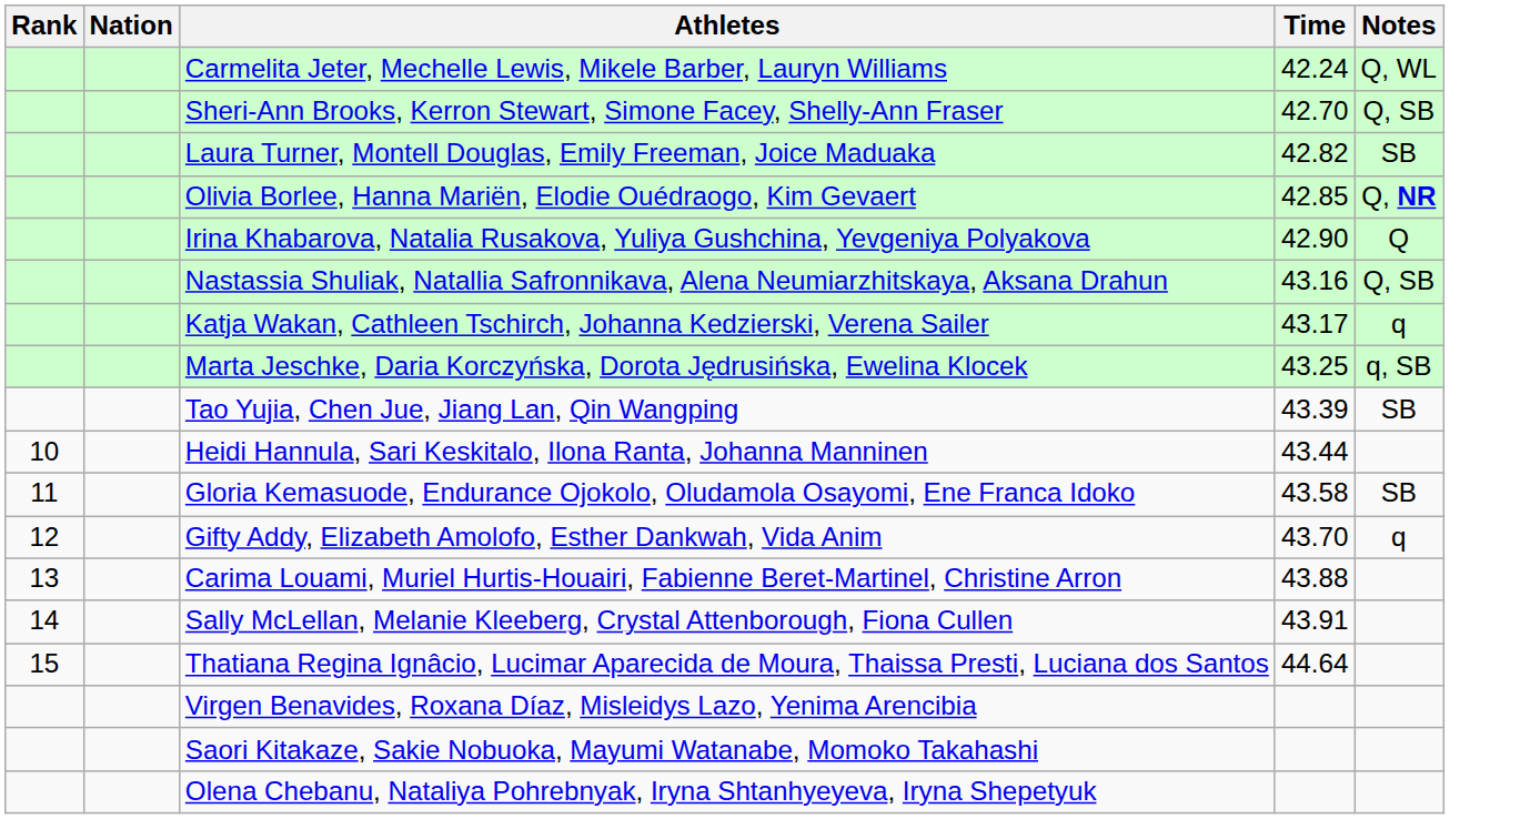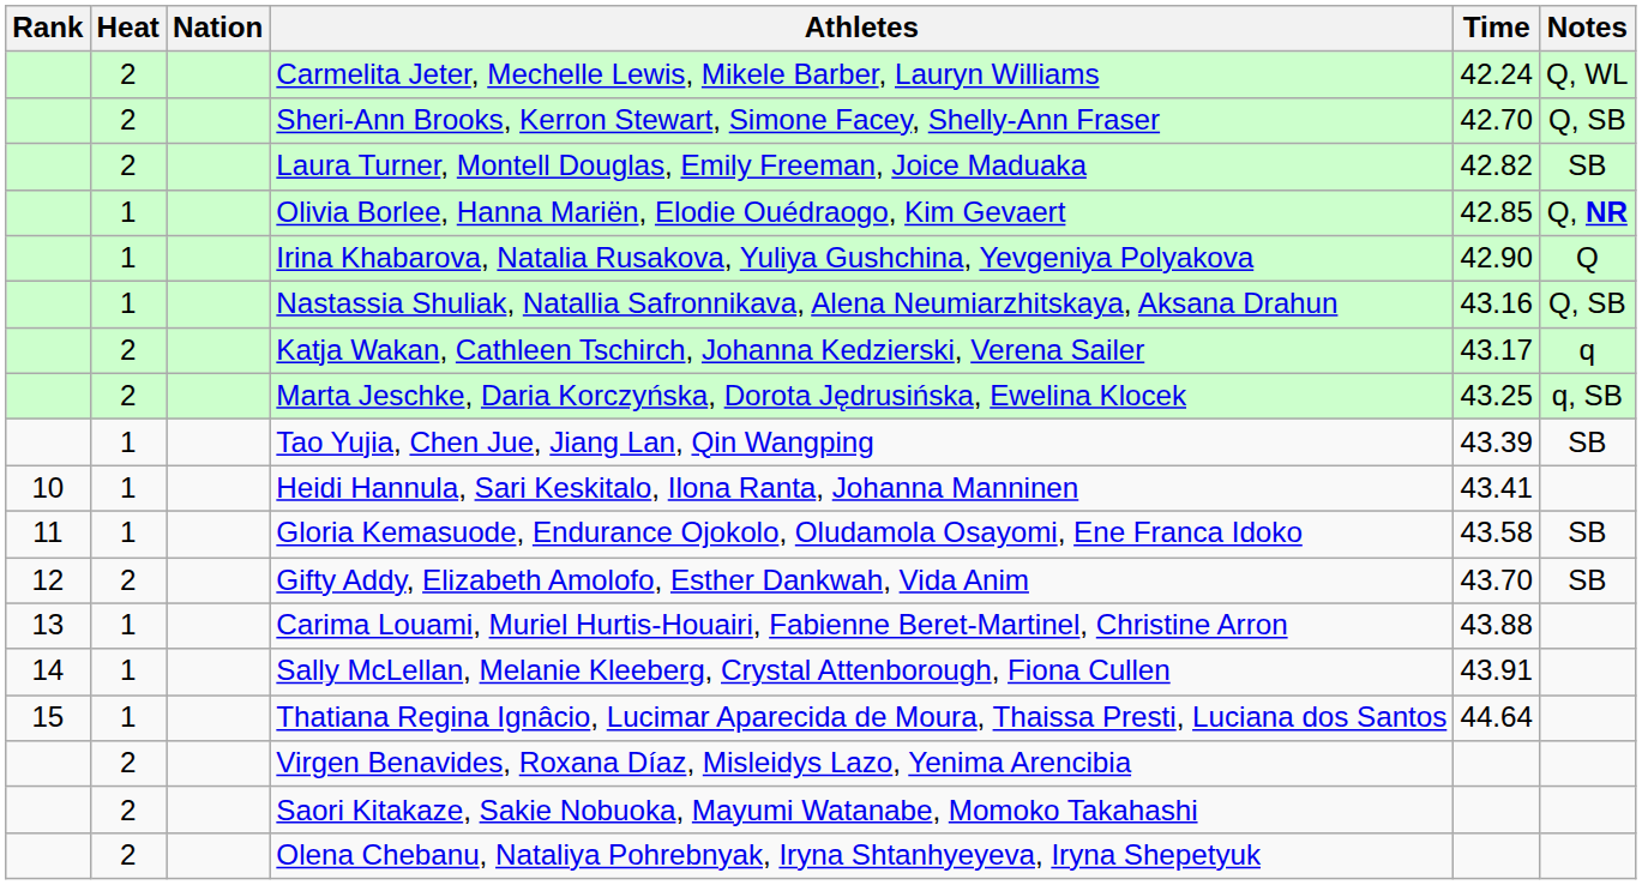 <table class="wikitable sortable" style="text-align:center">
 <tr>
 <th>Rank</th>
+<th>Heat</th>
 <th>Nation</th>
 <th>Athletes</th>
 <th>Time</th>
 <th>Notes</th>
 </tr>
 <tr bgcolor=ccffcc>
 <td></td>
+<td>2</td>
 <td align=left></td>
 <td align=left><a href='#'>Carmelita Jeter</a>, <a href='#'>Mechelle Lewis</a>, <a href='#'>Mikele Barber</a>, <a href='#'>Lauryn Williams</a></td>
 <td>42.24</td>
 <td>Q, WL</td>
 </tr>
 <tr bgcolor=ccffcc>
 <td></td>
+<td>2</td>
 <td align=left></td>
 <td align=left><a href='#'>Sheri-Ann Brooks</a>, <a href='#'>Kerron Stewart</a>, <a href='#'>Simone Facey</a>, <a href='#'>Shelly-Ann Fraser</a></td>
 <td>42.70</td>
 <td>Q, SB</td>
 </tr>
 <tr bgcolor=ccffcc>
 <td></td>
+<td>2</td>
 <td align=left></td>
 <td align=left><a href='#'>Laura Turner</a>, <a href='#'>Montell Douglas</a>, <a href='#'>Emily Freeman</a>, <a href='#'>Joice Maduaka</a></td>
 <td>42.82</td>
 <td>SB</td>
 </tr>
 <tr bgcolor=ccffcc>
 <td></td>
+<td>1</td>
 <td align=left></td>
 <td align=left><a href='#'>Olivia Borlee</a>, <a href='#'>Hanna Mariën</a>, <a href='#'>Elodie Ouédraogo</a>, <a href='#'>Kim Gevaert</a></td>
 <td>42.85</td>
 <td>Q, <strong><a href='#'>NR</a></strong></td>
 </tr>
 <tr bgcolor=ccffcc>
 <td></td>
+<td>1</td>
 <td align=left></td>
 <td align=left><a href='#'>Irina Khabarova</a>, <a href='#'>Natalia Rusakova</a>, <a href='#'>Yuliya Gushchina</a>, <a href='#'>Yevgeniya Polyakova</a></td>
 <td>42.90</td>
 <td>Q</td>
 </tr>
 <tr bgcolor=ccffcc>
 <td></td>
+<td>1</td>
 <td align=left></td>
 <td align=left><a href='#'>Nastassia Shuliak</a>, <a href='#'>Natallia Safronnikava</a>, <a href='#'>Alena Neumiarzhitskaya</a>, <a href='#'>Aksana Drahun</a></td>
 <td>43.16</td>
 <td>Q, SB</td>
 </tr>
 <tr bgcolor=ccffcc>
 <td></td>
+<td>2</td>
 <td align=left></td>
 <td align=left><a href='#'>Katja Wakan</a>, <a href='#'>Cathleen Tschirch</a>, <a href='#'>Johanna Kedzierski</a>, <a href='#'>Verena Sailer</a></td>
 <td>43.17</td>
 <td>q</td>
 </tr>
 <tr bgcolor=ccffcc>
 <td></td>
+<td>2</td>
 <td align=left></td>
 <td align=left><a href='#'>Marta Jeschke</a>, <a href='#'>Daria Korczyńska</a>, <a href='#'>Dorota Jędrusińska</a>, <a href='#'>Ewelina Klocek</a></td>
 <td>43.25</td>
 <td>q, SB</td>
 </tr>
 <tr>
 <td></td>
+<td>1</td>
 <td align=left></td>
 <td align=left><a href='#'>Tao Yujia</a>, <a href='#'>Chen Jue</a>, <a href='#'>Jiang Lan</a>, <a href='#'>Qin Wangping</a></td>
 <td>43.39</td>
 <td>SB</td>
 </tr>
 <tr>
 <td>10</td>
+<td>1</td>
 <td align=left></td>
 <td align=left><a href='#'>Heidi Hannula</a>, <a href='#'>Sari Keskitalo</a>, <a href='#'>Ilona Ranta</a>, <a href='#'>Johanna Manninen</a></td>
-<td>43.44</td>
+<td>43.41</td>
 <td></td>
 </tr>
 <tr>
 <td>11</td>
+<td>1</td>
 <td align=left></td>
 <td align=left><a href='#'>Gloria Kemasuode</a>, <a href='#'>Endurance Ojokolo</a>, <a href='#'>Oludamola Osayomi</a>, <a href='#'>Ene Franca Idoko</a></td>
 <td>43.58</td>
 <td>SB</td>
 </tr>
 <tr>
 <td>12</td>
+<td>2</td>
 <td align=left></td>
 <td align=left><a href='#'>Gifty Addy</a>, <a href='#'>Elizabeth Amolofo</a>, <a href='#'>Esther Dankwah</a>, <a href='#'>Vida Anim</a></td>
 <td>43.70</td>
-<td>q</td>
+<td>SB</td>
 </tr>
 <tr>
 <td>13</td>
+<td>1</td>
 <td align=left></td>
 <td align=left><a href='#'>Carima Louami</a>, <a href='#'>Muriel Hurtis-Houairi</a>, <a href='#'>Fabienne Beret-Martinel</a>, <a href='#'>Christine Arron</a></td>
 <td>43.88</td>
 <td></td>
 </tr>
 <tr>
 <td>14</td>
+<td>1</td>
 <td align=left></td>
 <td align=left><a href='#'>Sally McLellan</a>, <a href='#'>Melanie Kleeberg</a>, <a href='#'>Crystal Attenborough</a>, <a href='#'>Fiona Cullen</a></td>
 <td>43.91</td>
 <td></td>
 </tr>
 <tr>
 <td>15</td>
+<td>1</td>
 <td align=left></td>
 <td align=left><a href='#'>Thatiana Regina Ignâcio</a>, <a href='#'>Lucimar Aparecida de Moura</a>, <a href='#'>Thaissa Presti</a>, <a href='#'>Luciana dos Santos</a></td>
 <td>44.64</td>
 <td></td>
 </tr>
 <tr>
 <td></td>
+<td>2</td>
 <td align=left></td>
 <td align=left><a href='#'>Virgen Benavides</a>, <a href='#'>Roxana Díaz</a>, <a href='#'>Misleidys Lazo</a>, <a href='#'>Yenima Arencibia</a></td>
 <td></td>
 <td></td>
 </tr>
 <tr>
 <td></td>
+<td>2</td>
 <td align=left></td>
 <td align=left><a href='#'>Saori Kitakaze</a>, <a href='#'>Sakie Nobuoka</a>, <a href='#'>Mayumi Watanabe</a>, <a href='#'>Momoko Takahashi</a></td>
 <td></td>
 <td></td>
 </tr>
 <tr>
 <td></td>
+<td>2</td>
 <td align=left></td>
 <td align=left><a href='#'>Olena Chebanu</a>, <a href='#'>Nataliya Pohrebnyak</a>, <a href='#'>Iryna Shtanhyeyeva</a>, <a href='#'>Iryna Shepetyuk</a></td>
 <td></td>
 <td></td>
 </tr>
 </table>
